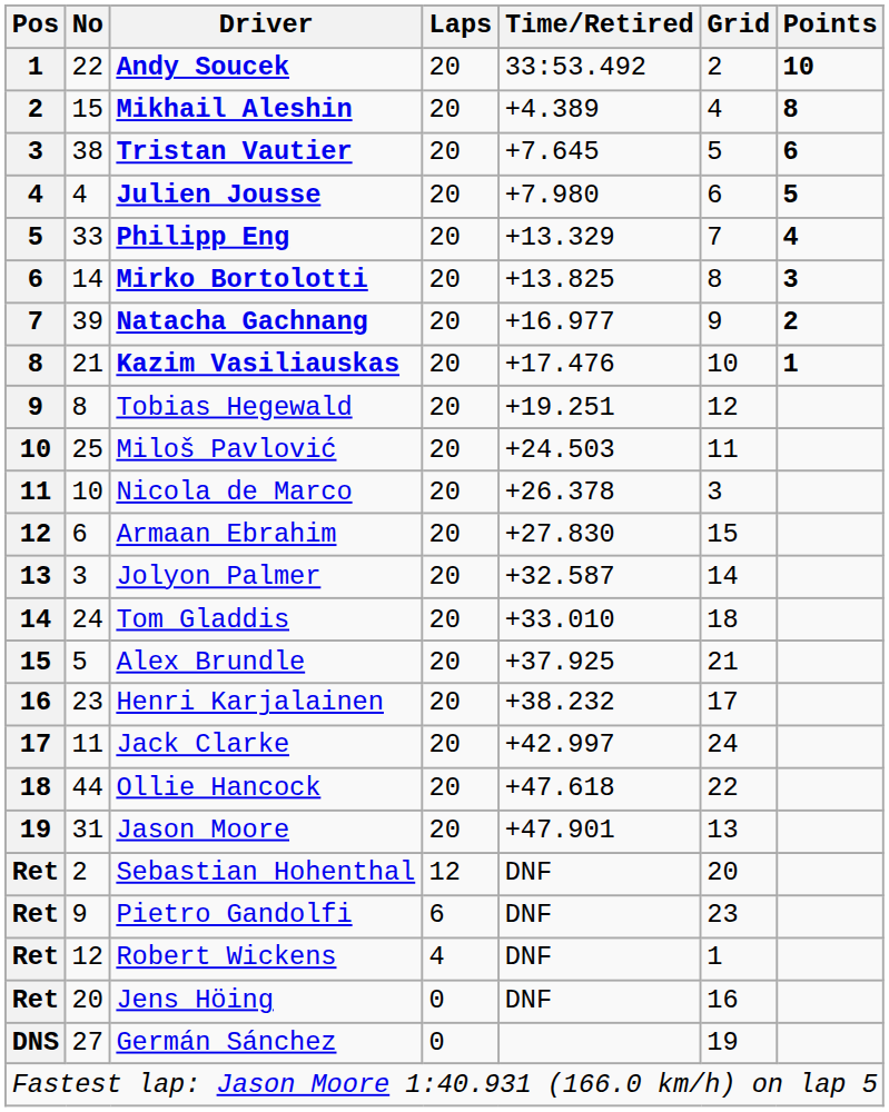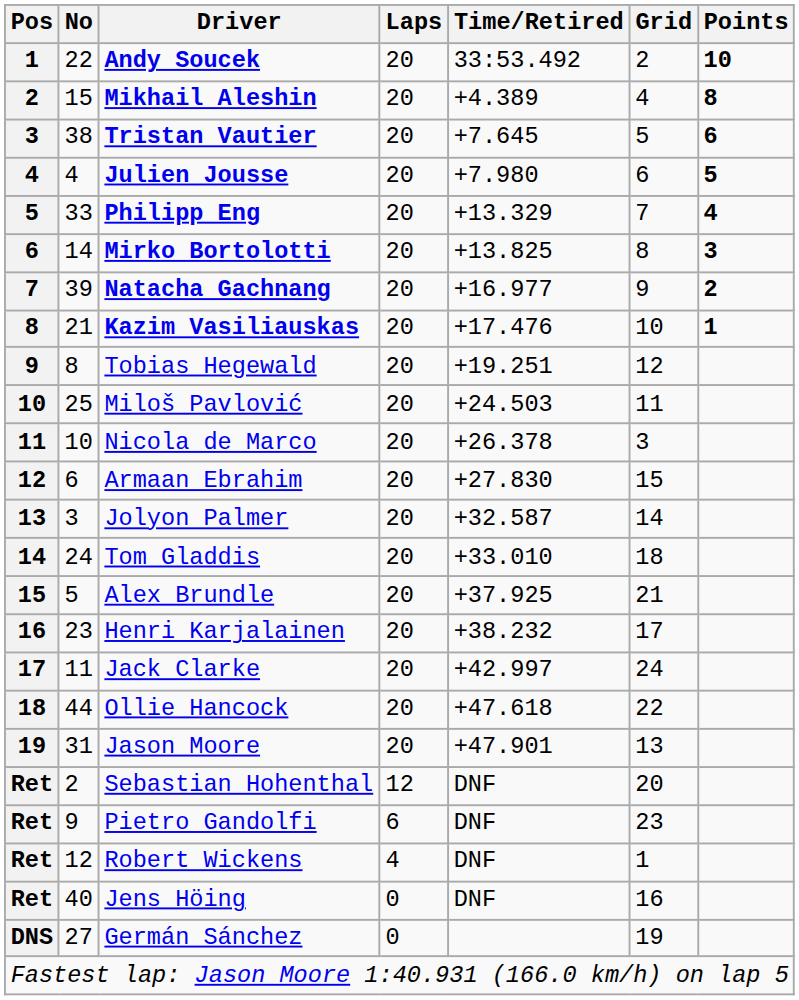 <table class="wikitable" style="font-size:95%">
 <tr>
 <th>Pos</th>
 <th>No</th>
 <th>Driver</th>
 <th>Laps</th>
 <th>Time/Retired</th>
 <th>Grid</th>
 <th>Points</th>
 </tr>
 <tr>
 <th>1</th>
 <td>22</td>
 <td> <strong><a href='#'>Andy Soucek</a></strong></td>
 <td>20</td>
 <td>33:53.492</td>
 <td>2</td>
 <td><strong>10</strong></td>
 </tr>
 <tr>
 <th>2</th>
 <td>15</td>
 <td> <strong><a href='#'>Mikhail Aleshin</a></strong></td>
 <td>20</td>
 <td>+4.389</td>
 <td>4</td>
 <td><strong>8</strong></td>
 </tr>
 <tr>
 <th>3</th>
 <td>38</td>
 <td> <strong><a href='#'>Tristan Vautier</a></strong></td>
 <td>20</td>
 <td>+7.645</td>
 <td>5</td>
 <td><strong>6</strong></td>
 </tr>
 <tr>
 <th>4</th>
 <td>4</td>
 <td> <strong><a href='#'>Julien Jousse</a></strong></td>
 <td>20</td>
 <td>+7.980</td>
 <td>6</td>
 <td><strong>5</strong></td>
 </tr>
 <tr>
 <th>5</th>
 <td>33</td>
 <td> <strong><a href='#'>Philipp Eng</a></strong></td>
 <td>20</td>
 <td>+13.329</td>
 <td>7</td>
 <td><strong>4</strong></td>
 </tr>
 <tr>
 <th>6</th>
 <td>14</td>
 <td> <strong><a href='#'>Mirko Bortolotti</a></strong></td>
 <td>20</td>
 <td>+13.825</td>
 <td>8</td>
 <td><strong>3</strong></td>
 </tr>
 <tr>
 <th>7</th>
 <td>39</td>
 <td> <strong><a href='#'>Natacha Gachnang</a></strong></td>
 <td>20</td>
 <td>+16.977</td>
 <td>9</td>
 <td><strong>2</strong></td>
 </tr>
 <tr>
 <th>8</th>
 <td>21</td>
 <td> <strong><a href='#'>Kazim Vasiliauskas</a></strong></td>
 <td>20</td>
 <td>+17.476</td>
 <td>10</td>
 <td><strong>1</strong></td>
 </tr>
 <tr>
 <th>9</th>
 <td>8</td>
 <td> <a href='#'>Tobias Hegewald</a></td>
 <td>20</td>
 <td>+19.251</td>
 <td>12</td>
 <td></td>
 </tr>
 <tr>
 <th>10</th>
 <td>25</td>
 <td> <a href='#'>Miloš Pavlović</a></td>
 <td>20</td>
 <td>+24.503</td>
 <td>11</td>
 <td></td>
 </tr>
 <tr>
 <th>11</th>
 <td>10</td>
 <td> <a href='#'>Nicola de Marco</a></td>
 <td>20</td>
 <td>+26.378</td>
 <td>3</td>
 <td></td>
 </tr>
 <tr>
 <th>12</th>
 <td>6</td>
 <td> <a href='#'>Armaan Ebrahim</a></td>
 <td>20</td>
 <td>+27.830</td>
 <td>15</td>
 <td></td>
 </tr>
 <tr>
 <th>13</th>
 <td>3</td>
 <td> <a href='#'>Jolyon Palmer</a></td>
 <td>20</td>
 <td>+32.587</td>
 <td>14</td>
 <td></td>
 </tr>
 <tr>
 <th>14</th>
 <td>24</td>
 <td> <a href='#'>Tom Gladdis</a></td>
 <td>20</td>
 <td>+33.010</td>
 <td>18</td>
 <td></td>
 </tr>
 <tr>
 <th>15</th>
 <td>5</td>
 <td> <a href='#'>Alex Brundle</a></td>
 <td>20</td>
 <td>+37.925</td>
 <td>21</td>
 <td></td>
 </tr>
 <tr>
 <th>16</th>
 <td>23</td>
 <td> <a href='#'>Henri Karjalainen</a></td>
 <td>20</td>
 <td>+38.232</td>
 <td>17</td>
 <td></td>
 </tr>
 <tr>
 <th>17</th>
 <td>11</td>
 <td> <a href='#'>Jack Clarke</a></td>
 <td>20</td>
 <td>+42.997</td>
 <td>24</td>
 <td></td>
 </tr>
 <tr>
 <th>18</th>
 <td>44</td>
 <td> <a href='#'>Ollie Hancock</a></td>
 <td>20</td>
 <td>+47.618</td>
 <td>22</td>
 <td></td>
 </tr>
 <tr>
 <th>19</th>
 <td>31</td>
 <td> <a href='#'>Jason Moore</a></td>
 <td>20</td>
 <td>+47.901</td>
 <td>13</td>
 <td></td>
 </tr>
 <tr>
 <th>Ret</th>
 <td>2</td>
 <td> <a href='#'>Sebastian Hohenthal</a></td>
 <td>12</td>
 <td>DNF</td>
 <td>20</td>
 <td></td>
 </tr>
 <tr>
 <th>Ret</th>
 <td>9</td>
 <td> <a href='#'>Pietro Gandolfi</a></td>
 <td>6</td>
 <td>DNF</td>
 <td>23</td>
 <td></td>
 </tr>
 <tr>
 <th>Ret</th>
 <td>12</td>
 <td> <a href='#'>Robert Wickens</a></td>
 <td>4</td>
 <td>DNF</td>
 <td>1</td>
 <td></td>
 </tr>
 <tr>
 <th>Ret</th>
-<td>20</td>
+<td>40</td>
 <td> <a href='#'>Jens Höing</a></td>
 <td>0</td>
 <td>DNF</td>
 <td>16</td>
 <td></td>
 </tr>
 <tr>
 <th>DNS</th>
 <td>27</td>
 <td> <a href='#'>Germán Sánchez</a></td>
 <td>0</td>
 <td></td>
 <td>19</td>
 <td></td>
 </tr>
 <tr>
 <td colspan=8><em>Fastest lap: <a href='#'>Jason Moore</a> 1:40.931 (166.0 km/h) on lap 5</em></td>
 </tr>
 </table>
